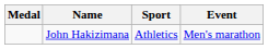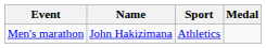 <table class="wikitable sortable" style="font-size: 95%;">
 <tr>
-<th>Medal</th>
+<th>Event</th>
 <th>Name</th>
 <th>Sport</th>
-<th>Event</th>
+<th>Medal</th>
 </tr>
 <tr>
-<td></td>
+<td><a href='#'>Men's marathon</a></td>
 <td><a href='#'>John Hakizimana</a></td>
 <td><a href='#'>Athletics</a></td>
-<td><a href='#'>Men's marathon</a></td>
+<td></td>
 </tr>
 </table>
